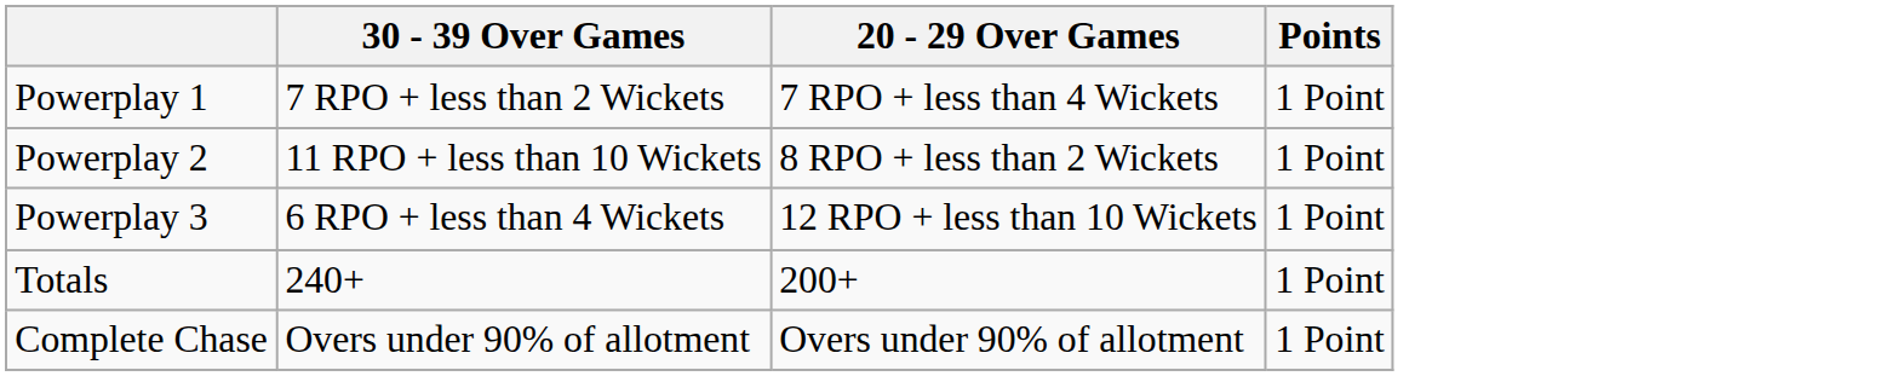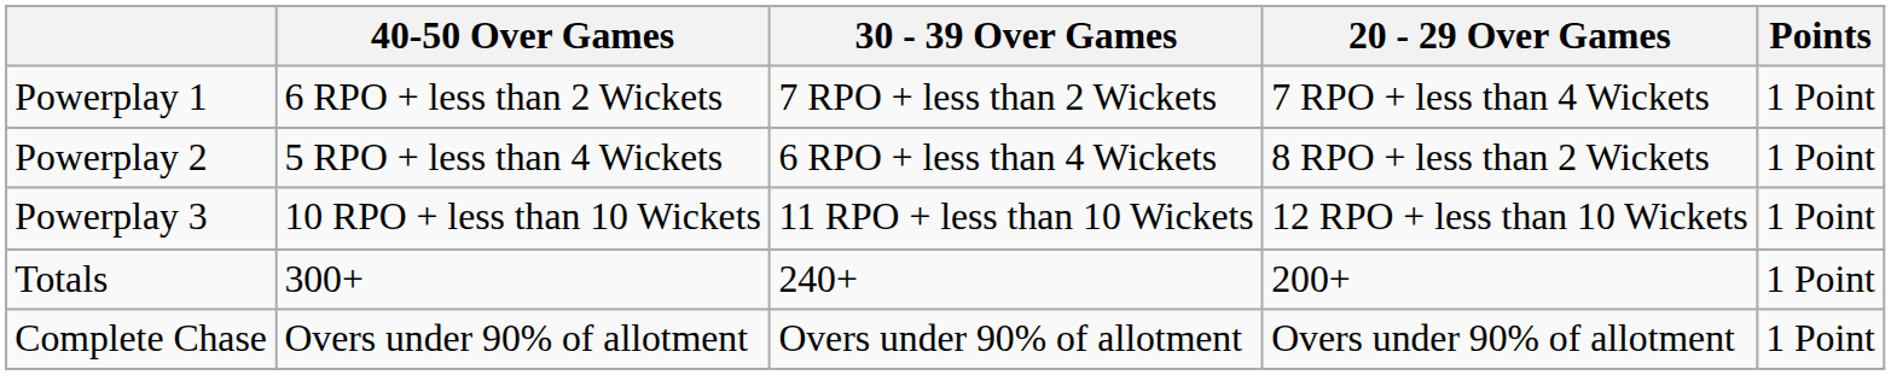 <table class="wikitable">
 <tr>
 <th></th>
+<th>40-50 Over Games</th>
 <th>30 - 39 Over Games</th>
 <th>20 - 29 Over Games</th>
 <th>Points</th>
 </tr>
 <tr>
 <td>Powerplay 1</td>
+<td>6 RPO + less than 2 Wickets</td>
 <td>7 RPO + less than 2 Wickets</td>
 <td>7 RPO + less than 4 Wickets</td>
 <td>1 Point</td>
 </tr>
 <tr>
 <td>Powerplay 2</td>
-<td>11 RPO + less than 10 Wickets</td>
+<td>5 RPO + less than 4 Wickets</td>
+<td>6 RPO + less than 4 Wickets</td>
 <td>8 RPO + less than 2 Wickets</td>
 <td>1 Point</td>
 </tr>
 <tr>
 <td>Powerplay 3</td>
-<td>6 RPO + less than 4 Wickets</td>
+<td>10 RPO + less than 10 Wickets</td>
+<td>11 RPO + less than 10 Wickets</td>
 <td>12 RPO + less than 10 Wickets</td>
 <td>1 Point</td>
 </tr>
 <tr>
 <td>Totals</td>
+<td>300+</td>
 <td>240+</td>
 <td>200+</td>
 <td>1 Point</td>
 </tr>
 <tr>
 <td>Complete Chase</td>
 <td>Overs under 90% of allotment</td>
 <td>Overs under 90% of allotment</td>
+<td>Overs under 90% of allotment</td>
 <td>1 Point</td>
 </tr>
 </table>
